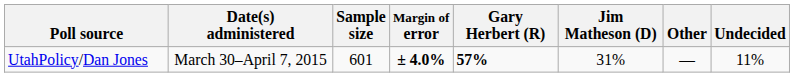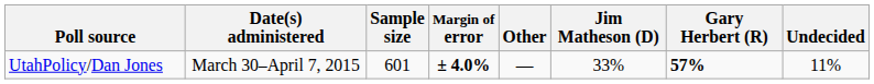 <table class="wikitable">
 <tr valign= bottom>
 <th style="width:160px;">Poll source</th>
 <th style="width:160px;">Date(s)<br>administered</th>
 <th class=small>Sample<br>size</th>
 <th><small>Margin of</small><br>error</th>
+<th>Other</th>
+<th style="width:100px;">Jim<br>Matheson (D)</th>
 <th style="width:100px;">Gary<br>Herbert (R)</th>
-<th style="width:100px;">Jim<br>Matheson (D)</th>
-<th>Other</th>
 <th>Undecided</th>
 </tr>
 <tr>
 <td><a href='#'>UtahPolicy</a>/<a href='#'>Dan Jones</a></td>
 <td align=center>March 30–April 7, 2015</td>
 <td align=center>601</td>
 <td align=center><strong>± 4.0%</strong></td>
+<td align=center>—</td>
+<td align=center>33%</td>
 <td><strong>57%</strong></td>
-<td align=center>31%</td>
-<td align=center>—</td>
 <td align=center>11%</td>
 </tr>
 </table>
